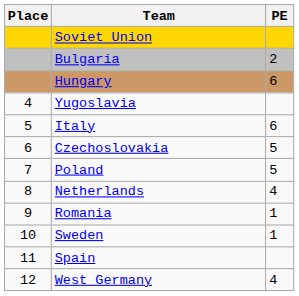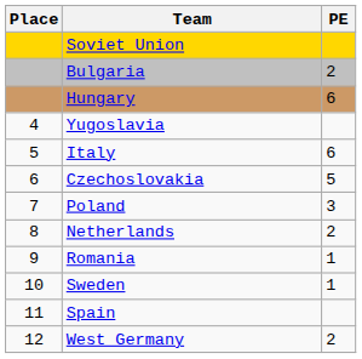 <table class="wikitable">
 <tr>
 <th>Place</th>
 <th width=200>Team</th>
 <th width=20>PE</th>
 </tr>
 <tr bgcolor=gold>
 <td align=center></td>
 <td> <a href='#'>Soviet Union</a></td>
 <td></td>
 </tr>
 <tr bgcolor=silver>
 <td align=center></td>
 <td> <a href='#'>Bulgaria</a></td>
 <td>2</td>
 </tr>
 <tr bgcolor=cc9966>
 <td align=center></td>
 <td> <a href='#'>Hungary</a></td>
 <td>6</td>
 </tr>
 <tr>
 <td align=center>4</td>
 <td> <a href='#'>Yugoslavia</a></td>
 <td></td>
 </tr>
 <tr>
 <td align=center>5</td>
 <td> <a href='#'>Italy</a></td>
 <td>6</td>
 </tr>
 <tr>
 <td align=center>6</td>
 <td> <a href='#'>Czechoslovakia</a></td>
 <td>5</td>
 </tr>
 <tr>
 <td align=center>7</td>
 <td> <a href='#'>Poland</a></td>
-<td>5</td>
+<td>3</td>
 </tr>
 <tr>
 <td align=center>8</td>
 <td> <a href='#'>Netherlands</a></td>
-<td>4</td>
+<td>2</td>
 </tr>
 <tr>
 <td align=center>9</td>
 <td> <a href='#'>Romania</a></td>
 <td>1</td>
 </tr>
 <tr>
 <td align=center>10</td>
 <td> <a href='#'>Sweden</a></td>
 <td>1</td>
 </tr>
 <tr>
 <td align=center>11</td>
 <td> <a href='#'>Spain</a></td>
 <td></td>
 </tr>
 <tr>
 <td align=center>12</td>
 <td> <a href='#'>West Germany</a></td>
-<td>4</td>
+<td>2</td>
 </tr>
 <tr>
 </tr>
 </table>
